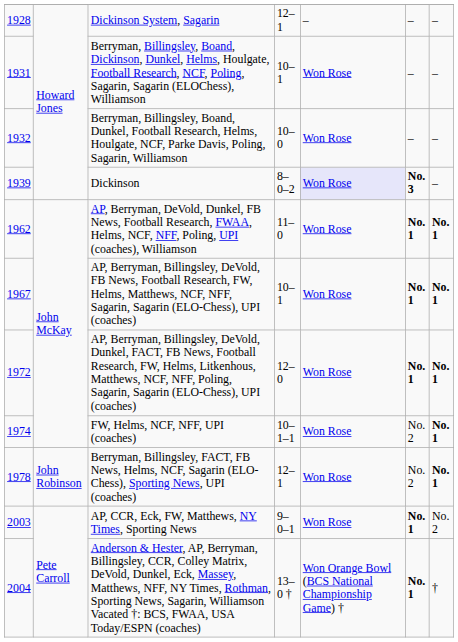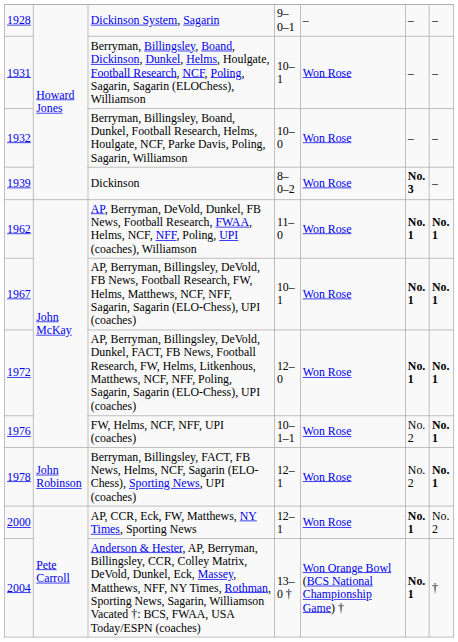 <table class="wikitable">
 <tr>
 </tr>
 <tr>
 <td><a href='#'>1928</a></td>
 <td rowspan="4"><a href='#'>Howard Jones</a></td>
 <td><a href='#'>Dickinson System</a>, <a href='#'>Sagarin</a></td>
-<td>12–1</td>
+<td>9–0–1</td>
 <td>–</td>
 <td>–</td>
 <td>–</td>
 </tr>
 <tr>
 <td><a href='#'>1931</a></td>
 <td>Berryman, <a href='#'>Billingsley</a>, <a href='#'>Boand</a>, <a href='#'>Dickinson</a>, <a href='#'>Dunkel</a>, <a href='#'>Helms</a>, Houlgate, <a href='#'>Football Research</a>, <a href='#'>NCF</a>, <a href='#'>Poling</a>, Sagarin, Sagarin (ELOChess), Williamson</td>
 <td>10–1</td>
 <td><a href='#'>Won Rose</a></td>
 <td>–</td>
 <td>–</td>
 </tr>
 <tr>
 <td><a href='#'>1932</a></td>
 <td>Berryman, Billingsley, Boand, Dunkel, Football Research, Helms, Houlgate, NCF, Parke Davis, Poling, Sagarin, Williamson</td>
 <td>10–0</td>
 <td><a href='#'>Won Rose</a></td>
 <td>–</td>
 <td>–</td>
 </tr>
 <tr>
 <td><a href='#'>1939</a></td>
 <td>Dickinson</td>
 <td>8–0–2</td>
-<td style="background: lavender;"><a href='#'>Won Rose</a></td>
+<td><a href='#'>Won Rose</a></td>
 <td><strong>No. 3</strong></td>
 <td>–</td>
 </tr>
 <tr>
 <td><a href='#'>1962</a></td>
 <td rowspan="4"><a href='#'>John McKay</a></td>
 <td><a href='#'>AP</a>, Berryman, DeVold, Dunkel, FB News, Football Research, <a href='#'>FWAA</a>, Helms, NCF, <a href='#'>NFF</a>, Poling, <a href='#'>UPI</a> (coaches), Williamson</td>
 <td>11–0</td>
 <td><a href='#'>Won Rose</a></td>
 <td><strong>No. 1</strong></td>
 <td><strong>No. 1</strong></td>
 </tr>
 <tr>
 <td><a href='#'>1967</a></td>
 <td>AP, Berryman, Billingsley, DeVold, FB News, Football Research, FW, Helms, Matthews, NCF, NFF, Sagarin, Sagarin (ELO-Chess), UPI (coaches)</td>
 <td>10–1</td>
 <td><a href='#'>Won Rose</a></td>
 <td><strong>No. 1</strong></td>
 <td><strong>No. 1</strong></td>
 </tr>
 <tr>
 <td><a href='#'>1972</a></td>
 <td>AP, Berryman, Billingsley, DeVold, Dunkel, FACT, FB News, Football Research, FW, Helms, Litkenhous, Matthews, NCF, NFF, Poling, Sagarin, Sagarin (ELO-Chess), UPI (coaches)</td>
 <td>12–0</td>
 <td><a href='#'>Won Rose</a></td>
 <td><strong>No. 1</strong></td>
 <td><strong>No. 1</strong></td>
 </tr>
 <tr>
-<td><a href='#'>1974</a></td>
+<td><a href='#'>1976</a></td>
 <td>FW, Helms, NCF, NFF, UPI (coaches)</td>
 <td>10–1–1</td>
 <td><a href='#'>Won Rose</a></td>
 <td>No. 2</td>
 <td><strong>No. 1</strong></td>
 </tr>
 <tr>
 <td><a href='#'>1978</a></td>
 <td><a href='#'>John Robinson</a></td>
 <td>Berryman, Billingsley, FACT, FB News, Helms, NCF, Sagarin (ELO-Chess), <a href='#'>Sporting News</a>, UPI (coaches)</td>
 <td>12–1</td>
 <td><a href='#'>Won Rose</a></td>
 <td>No. 2</td>
 <td><strong>No. 1</strong></td>
 </tr>
 <tr>
-<td><a href='#'>2003</a></td>
+<td><a href='#'>2000</a></td>
 <td rowspan="2"><a href='#'>Pete Carroll</a></td>
 <td>AP, CCR, Eck, FW, Matthews, <a href='#'>NY Times</a>, Sporting News</td>
-<td>9–0–1</td>
+<td>12–1</td>
 <td><a href='#'>Won Rose</a></td>
 <td><strong>No. 1</strong></td>
 <td>No. 2</td>
 </tr>
 <tr>
 <td><a href='#'>2004</a></td>
 <td><a href='#'>Anderson & Hester</a>, AP, Berryman, Billingsley, CCR, Colley Matrix, DeVold, Dunkel, Eck, <a href='#'>Massey</a>, Matthews, NFF, NY Times, <a href='#'>Rothman</a>, Sporting News, Sagarin, Williamson<br>Vacated †: BCS, FWAA, USA Today/ESPN (coaches)</td>
 <td>13–0 †</td>
 <td><a href='#'>Won Orange Bowl</a> (<a href='#'>BCS National Championship Game</a>) †</td>
 <td><strong>No. 1</strong></td>
 <td>†</td>
 </tr>
 </table>
